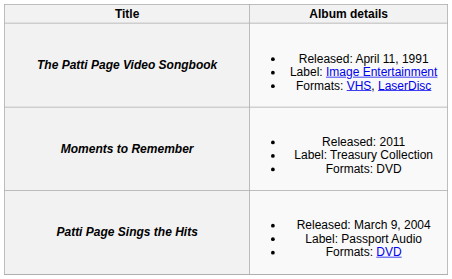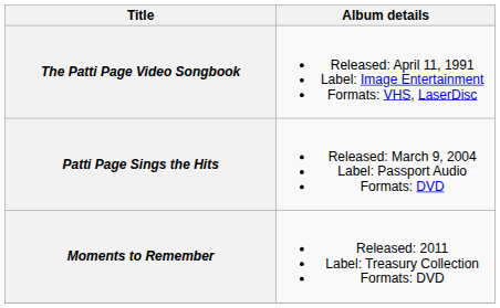 <table class="wikitable plainrowheaders" style="text-align:center;">
 <tr>
 <th scope="col" style="width:20em;">Title</th>
 <th scope="col" style="width:16em;">Album details</th>
 </tr>
 <tr>
 <th scope="row"><em>The Patti Page Video Songbook</em></th>
 <td><br><ul><li>Released: April 11, 1991</li><li>Label: <a href='#'>Image Entertainment</a></li><li>Formats: <a href='#'>VHS</a>, <a href='#'>LaserDisc</a></li></ul></td>
 </tr>
 <tr>
+<th scope="row"><em>Patti Page Sings the Hits</em></th>
+<td><br><ul><li>Released: March 9, 2004</li><li>Label: Passport Audio</li><li>Formats: <a href='#'>DVD</a></li></ul></td>
+</tr>
+<tr>
 <th scope="row"><em>Moments to Remember</em></th>
 <td><br><ul><li>Released: 2011</li><li>Label: Treasury Collection</li><li>Formats: DVD</li></ul></td>
 </tr>
 <tr>
-<th scope="row"><em>Patti Page Sings the Hits</em></th>
-<td><br><ul><li>Released: March 9, 2004</li><li>Label: Passport Audio</li><li>Formats: <a href='#'>DVD</a></li></ul></td>
-</tr>
-<tr>
 </tr>
 </table>
